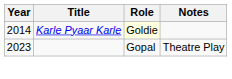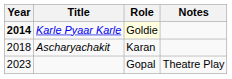 <table class="wikitable">
 <tr>
 <th>Year</th>
 <th>Title</th>
 <th>Role</th>
 <th>Notes</th>
 </tr>
 <tr>
-<td>2014</td>
+<td><strong>2014</strong></td>
 <td><em><a href='#'>Karle Pyaar Karle</a></em></td>
 <td style="background: lightyellow;">Goldie</td>
+<td></td>
+</tr>
+<tr>
+<td>2018</td>
+<td><em>Ascharyachakit</em></td>
+<td>Karan</td>
 <td></td>
 </tr>
 <tr>
 <td>2023</td>
 <td></td>
 <td>Gopal</td>
 <td>Theatre Play</td>
 </tr>
 </table>
